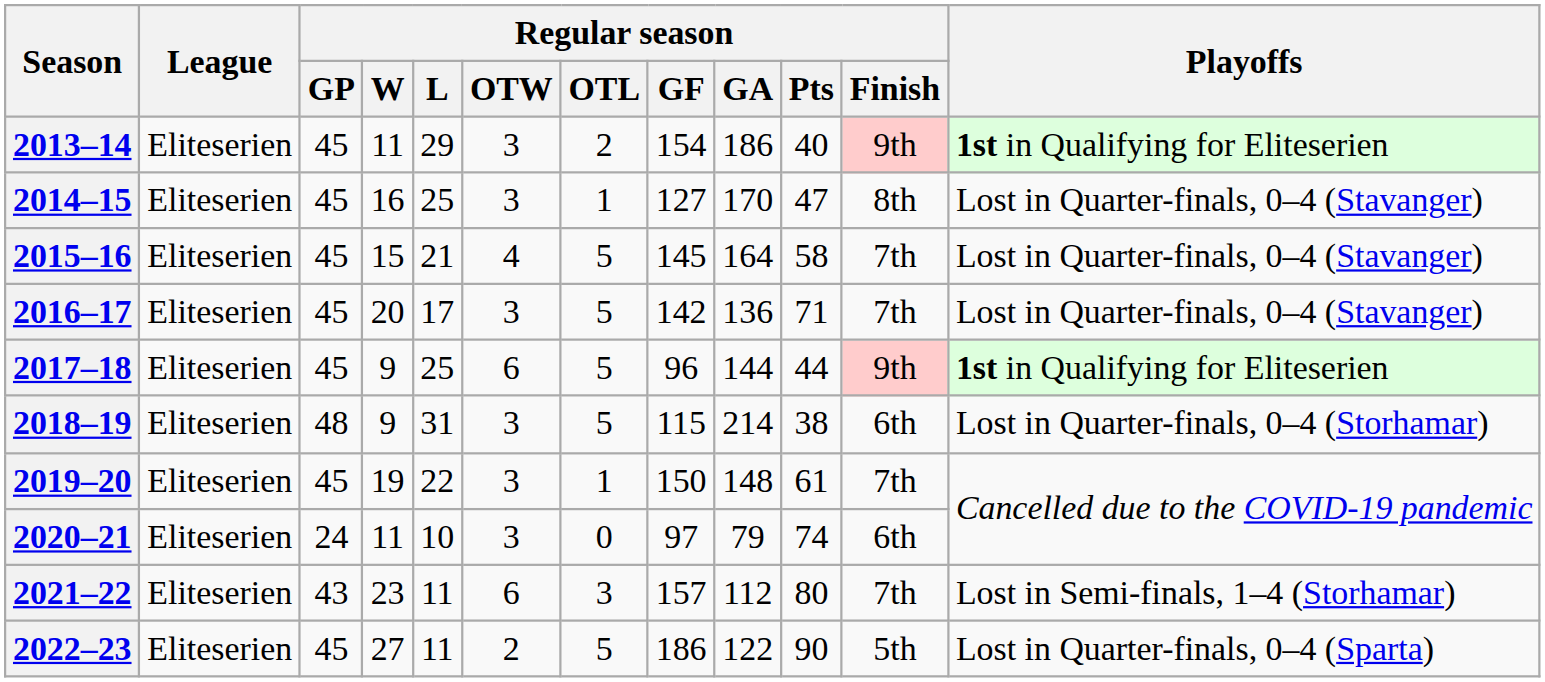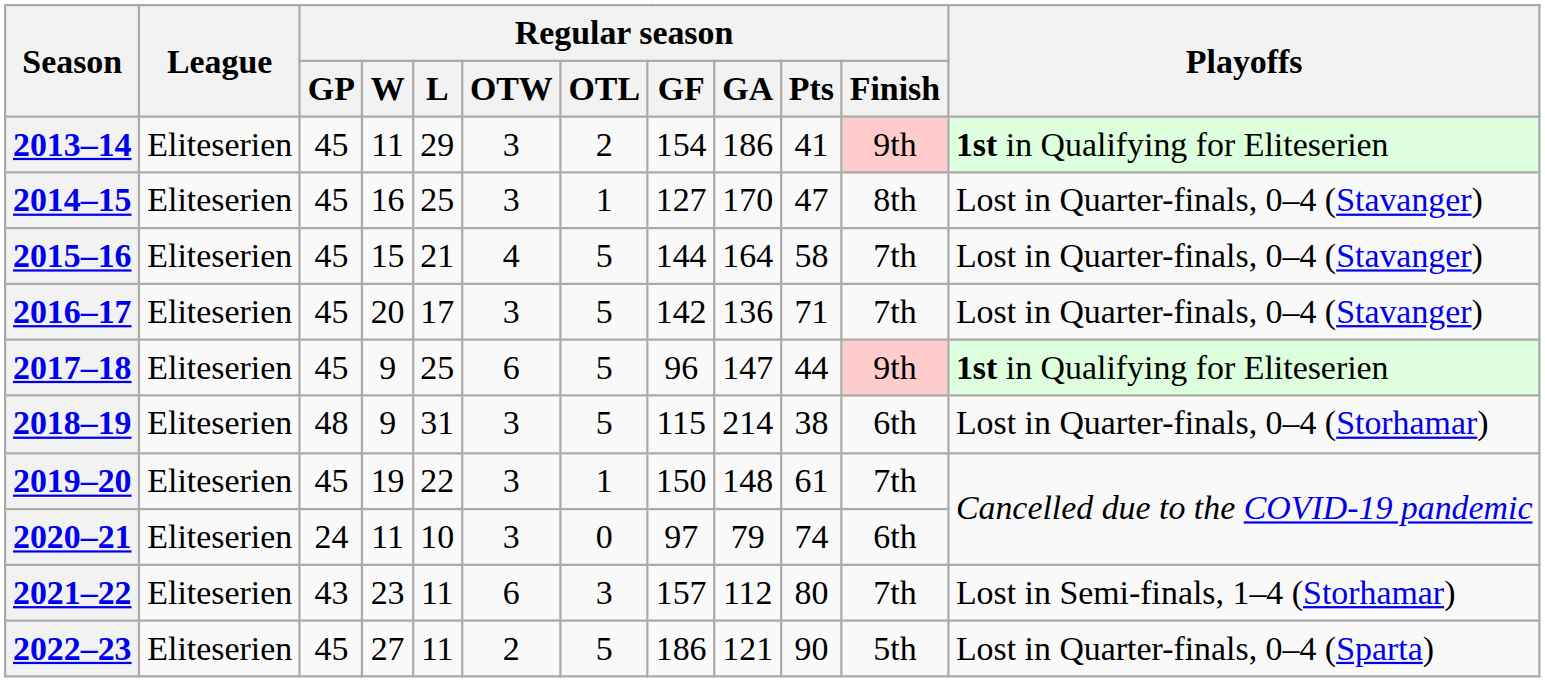 <table class="wikitable" style="text-align: center; font-size: 95%">
 <tr>
 <th rowspan="2">Season</th>
 <th rowspan="2">League</th>
 <th colspan="9">Regular season</th>
 <th rowspan="2">Playoffs</th>
 </tr>
 <tr>
 <th>GP</th>
 <th>W</th>
 <th>L</th>
 <th>OTW</th>
 <th>OTL</th>
 <th>GF</th>
 <th>GA</th>
 <th>Pts</th>
 <th>Finish</th>
 </tr>
 <tr>
 <th><a href='#'>2013–14</a></th>
 <td>Eliteserien</td>
 <td>45</td>
 <td>11</td>
 <td>29</td>
 <td>3</td>
 <td>2</td>
 <td>154</td>
 <td>186</td>
-<td>40</td>
+<td>41</td>
 <td bgcolor="#FFCCCC">9th</td>
 <td align="left" bgcolor="#ddffdd"><strong>1st</strong> in Qualifying for Eliteserien</td>
 </tr>
 <tr>
 <th><a href='#'>2014–15</a></th>
 <td>Eliteserien</td>
 <td>45</td>
 <td>16</td>
 <td>25</td>
 <td>3</td>
 <td>1</td>
 <td>127</td>
 <td>170</td>
 <td>47</td>
 <td>8th</td>
 <td align="left">Lost in Quarter-finals, 0–4 (<a href='#'>Stavanger</a>)</td>
 </tr>
 <tr>
 <th><a href='#'>2015–16</a></th>
 <td>Eliteserien</td>
 <td>45</td>
 <td>15</td>
 <td>21</td>
 <td>4</td>
 <td>5</td>
-<td>145</td>
+<td>144</td>
 <td>164</td>
 <td>58</td>
 <td>7th</td>
 <td align="left">Lost in Quarter-finals, 0–4 (<a href='#'>Stavanger</a>)</td>
 </tr>
 <tr>
 <th><a href='#'>2016–17</a></th>
 <td>Eliteserien</td>
 <td>45</td>
 <td>20</td>
 <td>17</td>
 <td>3</td>
 <td>5</td>
 <td>142</td>
 <td>136</td>
 <td>71</td>
 <td>7th</td>
 <td align="left">Lost in Quarter-finals, 0–4 (<a href='#'>Stavanger</a>)</td>
 </tr>
 <tr>
 <th><a href='#'>2017–18</a></th>
 <td>Eliteserien</td>
 <td>45</td>
 <td>9</td>
 <td>25</td>
 <td>6</td>
 <td>5</td>
 <td>96</td>
-<td>144</td>
+<td>147</td>
 <td>44</td>
 <td bgcolor="#FFCCCC">9th</td>
 <td align="left" bgcolor="#ddffdd"><strong>1st</strong> in Qualifying for Eliteserien</td>
 </tr>
 <tr>
 <th><a href='#'>2018–19</a></th>
 <td>Eliteserien</td>
 <td>48</td>
 <td>9</td>
 <td>31</td>
 <td>3</td>
 <td>5</td>
 <td>115</td>
 <td>214</td>
 <td>38</td>
 <td>6th</td>
 <td align="left">Lost in Quarter-finals, 0–4 (<a href='#'>Storhamar</a>)</td>
 </tr>
 <tr>
 <th><a href='#'>2019–20</a></th>
 <td>Eliteserien</td>
 <td>45</td>
 <td>19</td>
 <td>22</td>
 <td>3</td>
 <td>1</td>
 <td>150</td>
 <td>148</td>
 <td>61</td>
 <td>7th</td>
 <td align="left" rowspan="2"><em>Cancelled due to the <a href='#'>COVID-19 pandemic</a></em></td>
 </tr>
 <tr>
 <th><a href='#'>2020–21</a></th>
 <td>Eliteserien</td>
 <td>24</td>
 <td>11</td>
 <td>10</td>
 <td>3</td>
 <td>0</td>
 <td>97</td>
 <td>79</td>
 <td>74</td>
 <td>6th</td>
 </tr>
 <tr>
 <th><a href='#'>2021–22</a></th>
 <td>Eliteserien</td>
 <td>43</td>
 <td>23</td>
 <td>11</td>
 <td>6</td>
 <td>3</td>
 <td>157</td>
 <td>112</td>
 <td>80</td>
 <td>7th</td>
 <td align="left">Lost in Semi-finals, 1–4 (<a href='#'>Storhamar</a>)</td>
 </tr>
 <tr>
 <th><a href='#'>2022–23</a></th>
 <td>Eliteserien</td>
 <td>45</td>
 <td>27</td>
 <td>11</td>
 <td>2</td>
 <td>5</td>
 <td>186</td>
-<td>122</td>
+<td>121</td>
 <td>90</td>
 <td>5th</td>
 <td align="left">Lost in Quarter-finals, 0–4 (<a href='#'>Sparta</a>)</td>
 </tr>
 </table>
